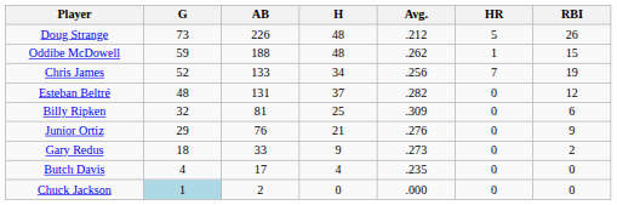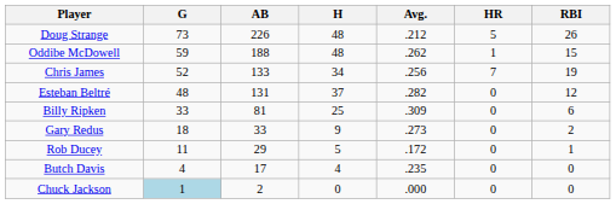 <table class="wikitable sortable">
 <tr>
 <th bgcolor="#DDDDFF" width="16%">Player</th>
 <th bgcolor="#DDDDFF" width="9%">G</th>
 <th bgcolor="#DDDDFF" width="9%">AB</th>
 <th bgcolor="#DDDDFF" width="9%">H</th>
 <th bgcolor="#DDDDFF" width="9%">Avg.</th>
 <th bgcolor="#DDDDFF" width="9%">HR</th>
 <th bgcolor="#DDDDFF" width="9%">RBI</th>
 </tr>
 <tr align="center">
 <td><a href='#'>Doug Strange</a></td>
 <td>73</td>
 <td>226</td>
 <td>48</td>
 <td>.212</td>
 <td>5</td>
 <td>26</td>
 </tr>
 <tr align=center>
 <td><a href='#'>Oddibe McDowell</a></td>
 <td>59</td>
 <td>188</td>
 <td>48</td>
 <td>.262</td>
 <td>1</td>
 <td>15</td>
 </tr>
 <tr align=center>
 <td><a href='#'>Chris James</a></td>
 <td>52</td>
 <td>133</td>
 <td>34</td>
 <td>.256</td>
 <td>7</td>
 <td>19</td>
 </tr>
 <tr align=center>
 <td><a href='#'>Esteban Beltré</a></td>
 <td>48</td>
 <td>131</td>
 <td>37</td>
 <td>.282</td>
 <td>0</td>
 <td>12</td>
 </tr>
 <tr align=center>
 <td><a href='#'>Billy Ripken</a></td>
-<td>32</td>
+<td>33</td>
 <td>81</td>
 <td>25</td>
 <td>.309</td>
 <td>0</td>
 <td>6</td>
-</tr>
-<tr align=center>
-<td><a href='#'>Junior Ortiz</a></td>
-<td>29</td>
-<td>76</td>
-<td>21</td>
-<td>.276</td>
-<td>0</td>
-<td>9</td>
 </tr>
 <tr align=center>
 <td><a href='#'>Gary Redus</a></td>
 <td>18</td>
 <td>33</td>
 <td>9</td>
 <td>.273</td>
 <td>0</td>
 <td>2</td>
+</tr>
+<tr align=center>
+<td><a href='#'>Rob Ducey</a></td>
+<td>11</td>
+<td>29</td>
+<td>5</td>
+<td>.172</td>
+<td>0</td>
+<td>1</td>
 </tr>
 <tr align=center>
 <td><a href='#'>Butch Davis</a></td>
 <td>4</td>
 <td>17</td>
 <td>4</td>
 <td>.235</td>
 <td>0</td>
 <td>0</td>
 </tr>
 <tr align=center>
 <td><a href='#'>Chuck Jackson</a></td>
 <td style="background: lightblue;">1</td>
 <td>2</td>
 <td>0</td>
 <td>.000</td>
 <td>0</td>
 <td>0</td>
 </tr>
 </table>
